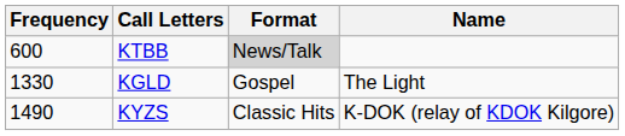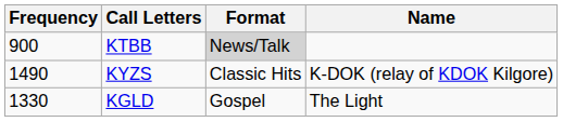 <table class="wikitable sortable">
 <tr>
 <th valign="bottom">Frequency<br></th>
 <th valign="bottom">Call Letters<br></th>
 <th valign="bottom">Format<br></th>
 <th valign="bottom">Name<br></th>
 </tr>
 <tr>
-<td>600</td>
+<td>900</td>
 <td><a href='#'>KTBB</a></td>
 <td style="background: lightgrey;">News/Talk</td>
+</tr>
+<tr>
+<td>1490</td>
+<td><a href='#'>KYZS</a></td>
+<td>Classic Hits</td>
+<td>K-DOK (relay of <a href='#'>KDOK</a> Kilgore)</td>
 </tr>
 <tr>
 <td>1330</td>
 <td><a href='#'>KGLD</a></td>
 <td>Gospel</td>
 <td>The Light</td>
 </tr>
-<tr>
-<td>1490</td>
-<td><a href='#'>KYZS</a></td>
-<td>Classic Hits</td>
-<td>K-DOK (relay of <a href='#'>KDOK</a> Kilgore)</td>
-</tr>
 </table>
